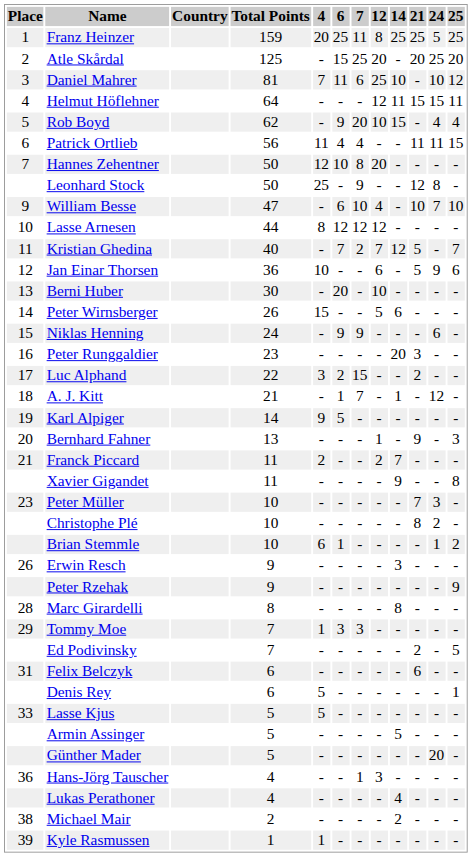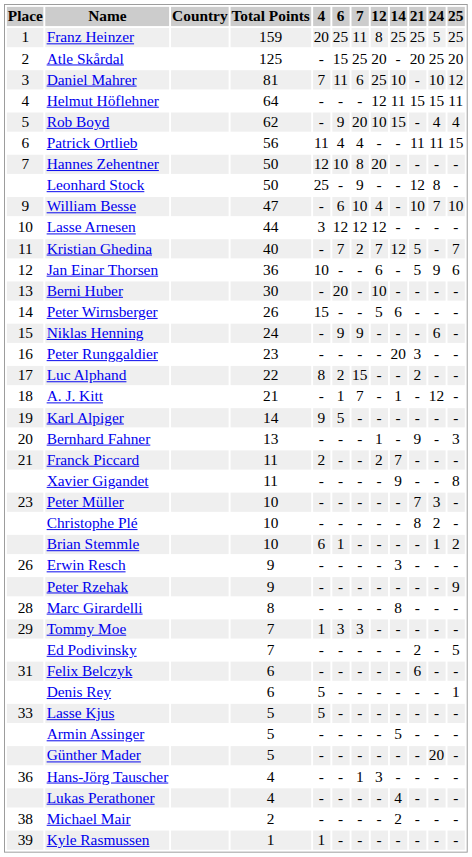 <table border="0" style="border: 1px solid #999; background-color:#FFFFFF; text-align:center">
 <tr align="center" bgcolor="#CCCCCC">
 <th>Place</th>
 <th>Name</th>
 <th>Country</th>
 <th>Total Points</th>
 <th>4</th>
 <th>6</th>
 <th>7</th>
 <th>12</th>
 <th>14</th>
 <th>21</th>
 <th>24</th>
 <th>25</th>
 </tr>
 <tr bgcolor="#EFEFEF">
 <td>1</td>
 <td align="left"><a href='#'>Franz Heinzer</a></td>
 <td align="left"></td>
 <td>159</td>
 <td>20</td>
 <td>25</td>
 <td>11</td>
 <td>8</td>
 <td>25</td>
 <td>25</td>
 <td>5</td>
 <td>25</td>
 </tr>
 <tr>
 <td>2</td>
 <td align="left"><a href='#'>Atle Skårdal</a></td>
 <td align="left"></td>
 <td>125</td>
 <td>-</td>
 <td>15</td>
 <td>25</td>
 <td>20</td>
 <td>-</td>
 <td>20</td>
 <td>25</td>
 <td>20</td>
 </tr>
 <tr bgcolor="#EFEFEF">
 <td>3</td>
 <td align="left"><a href='#'>Daniel Mahrer</a></td>
 <td align="left"></td>
 <td>81</td>
 <td>7</td>
 <td>11</td>
 <td>6</td>
 <td>25</td>
 <td>10</td>
 <td>-</td>
 <td>10</td>
 <td>12</td>
 </tr>
 <tr>
 <td>4</td>
 <td align="left"><a href='#'>Helmut Höflehner</a></td>
 <td align="left"></td>
 <td>64</td>
 <td>-</td>
 <td>-</td>
 <td>-</td>
 <td>12</td>
 <td>11</td>
 <td>15</td>
 <td>15</td>
 <td>11</td>
 </tr>
 <tr bgcolor="#EFEFEF">
 <td>5</td>
 <td align="left"><a href='#'>Rob Boyd</a></td>
 <td align="left"></td>
 <td>62</td>
 <td>-</td>
 <td>9</td>
 <td>20</td>
 <td>10</td>
 <td>15</td>
 <td>-</td>
 <td>4</td>
 <td>4</td>
 </tr>
 <tr>
 <td>6</td>
 <td align="left"><a href='#'>Patrick Ortlieb</a></td>
 <td align="left"></td>
 <td>56</td>
 <td>11</td>
 <td>4</td>
 <td>4</td>
 <td>-</td>
 <td>-</td>
 <td>11</td>
 <td>11</td>
 <td>15</td>
 </tr>
 <tr bgcolor="#EFEFEF">
 <td>7</td>
 <td align="left"><a href='#'>Hannes Zehentner</a></td>
 <td align="left"></td>
 <td>50</td>
 <td>12</td>
 <td>10</td>
 <td>8</td>
 <td>20</td>
 <td>-</td>
 <td>-</td>
 <td>-</td>
 <td>-</td>
 </tr>
 <tr>
 <td></td>
 <td align="left"><a href='#'>Leonhard Stock</a></td>
 <td align="left"></td>
 <td>50</td>
 <td>25</td>
 <td>-</td>
 <td>9</td>
 <td>-</td>
 <td>-</td>
 <td>12</td>
 <td>8</td>
 <td>-</td>
 </tr>
 <tr bgcolor="#EFEFEF">
 <td>9</td>
 <td align="left"><a href='#'>William Besse</a></td>
 <td align="left"></td>
 <td>47</td>
 <td>-</td>
 <td>6</td>
 <td>10</td>
 <td>4</td>
 <td>-</td>
 <td>10</td>
 <td>7</td>
 <td>10</td>
 </tr>
 <tr>
 <td>10</td>
 <td align="left"><a href='#'>Lasse Arnesen</a></td>
 <td align="left"></td>
 <td>44</td>
-<td>8</td>
+<td>3</td>
 <td>12</td>
 <td>12</td>
 <td>12</td>
 <td>-</td>
 <td>-</td>
 <td>-</td>
 <td>-</td>
 </tr>
 <tr bgcolor="#EFEFEF">
 <td>11</td>
 <td align="left"><a href='#'>Kristian Ghedina</a></td>
 <td align="left"></td>
 <td>40</td>
 <td>-</td>
 <td>7</td>
 <td>2</td>
 <td>7</td>
 <td>12</td>
 <td>5</td>
 <td>-</td>
 <td>7</td>
 </tr>
 <tr>
 <td>12</td>
 <td align="left"><a href='#'>Jan Einar Thorsen</a></td>
 <td align="left"></td>
 <td>36</td>
 <td>10</td>
 <td>-</td>
 <td>-</td>
 <td>6</td>
 <td>-</td>
 <td>5</td>
 <td>9</td>
 <td>6</td>
 </tr>
 <tr bgcolor="#EFEFEF">
 <td>13</td>
 <td align="left"><a href='#'>Berni Huber</a></td>
 <td align="left"></td>
 <td>30</td>
 <td>-</td>
 <td>20</td>
 <td>-</td>
 <td>10</td>
 <td>-</td>
 <td>-</td>
 <td>-</td>
 <td>-</td>
 </tr>
 <tr>
 <td>14</td>
 <td align="left"><a href='#'>Peter Wirnsberger</a></td>
 <td align="left"></td>
 <td>26</td>
 <td>15</td>
 <td>-</td>
 <td>-</td>
 <td>5</td>
 <td>6</td>
 <td>-</td>
 <td>-</td>
 <td>-</td>
 </tr>
 <tr bgcolor="#EFEFEF">
 <td>15</td>
 <td align="left"><a href='#'>Niklas Henning</a></td>
 <td align="left"></td>
 <td>24</td>
 <td>-</td>
 <td>9</td>
 <td>9</td>
 <td>-</td>
 <td>-</td>
 <td>-</td>
 <td>6</td>
 <td>-</td>
 </tr>
 <tr>
 <td>16</td>
 <td align="left"><a href='#'>Peter Runggaldier</a></td>
 <td align="left"></td>
 <td>23</td>
 <td>-</td>
 <td>-</td>
 <td>-</td>
 <td>-</td>
 <td>20</td>
 <td>3</td>
 <td>-</td>
 <td>-</td>
 </tr>
 <tr bgcolor="#EFEFEF">
 <td>17</td>
 <td align="left"><a href='#'>Luc Alphand</a></td>
 <td align="left"></td>
 <td>22</td>
-<td>3</td>
+<td>8</td>
 <td>2</td>
 <td>15</td>
 <td>-</td>
 <td>-</td>
 <td>2</td>
 <td>-</td>
 <td>-</td>
 </tr>
 <tr>
 <td>18</td>
 <td align="left"><a href='#'>A. J. Kitt</a></td>
 <td align="left"></td>
 <td>21</td>
 <td>-</td>
 <td>1</td>
 <td>7</td>
 <td>-</td>
 <td>1</td>
 <td>-</td>
 <td>12</td>
 <td>-</td>
 </tr>
 <tr bgcolor="#EFEFEF">
 <td>19</td>
 <td align="left"><a href='#'>Karl Alpiger</a></td>
 <td align="left"></td>
 <td>14</td>
 <td>9</td>
 <td>5</td>
 <td>-</td>
 <td>-</td>
 <td>-</td>
 <td>-</td>
 <td>-</td>
 <td>-</td>
 </tr>
 <tr>
 <td>20</td>
 <td align="left"><a href='#'>Bernhard Fahner</a></td>
 <td align="left"></td>
 <td>13</td>
 <td>-</td>
 <td>-</td>
 <td>-</td>
 <td>1</td>
 <td>-</td>
 <td>9</td>
 <td>-</td>
 <td>3</td>
 </tr>
 <tr bgcolor="#EFEFEF">
 <td>21</td>
 <td align="left"><a href='#'>Franck Piccard</a></td>
 <td align="left"></td>
 <td>11</td>
 <td>2</td>
 <td>-</td>
 <td>-</td>
 <td>2</td>
 <td>7</td>
 <td>-</td>
 <td>-</td>
 <td>-</td>
 </tr>
 <tr>
 <td></td>
 <td align="left"><a href='#'>Xavier Gigandet</a></td>
 <td align="left"></td>
 <td>11</td>
 <td>-</td>
 <td>-</td>
 <td>-</td>
 <td>-</td>
 <td>9</td>
 <td>-</td>
 <td>-</td>
 <td>8</td>
 </tr>
 <tr bgcolor="#EFEFEF">
 <td>23</td>
 <td align="left"><a href='#'>Peter Müller</a></td>
 <td align="left"></td>
 <td>10</td>
 <td>-</td>
 <td>-</td>
 <td>-</td>
 <td>-</td>
 <td>-</td>
 <td>7</td>
 <td>3</td>
 <td>-</td>
 </tr>
 <tr>
 <td></td>
 <td align="left"><a href='#'>Christophe Plé</a></td>
 <td align="left"></td>
 <td>10</td>
 <td>-</td>
 <td>-</td>
 <td>-</td>
 <td>-</td>
 <td>-</td>
 <td>8</td>
 <td>2</td>
 <td>-</td>
 </tr>
 <tr bgcolor="#EFEFEF">
 <td></td>
 <td align="left"><a href='#'>Brian Stemmle</a></td>
 <td align="left"></td>
 <td>10</td>
 <td>6</td>
 <td>1</td>
 <td>-</td>
 <td>-</td>
 <td>-</td>
 <td>-</td>
 <td>1</td>
 <td>2</td>
 </tr>
 <tr>
 <td>26</td>
 <td align="left"><a href='#'>Erwin Resch</a></td>
 <td align="left"></td>
 <td>9</td>
 <td>-</td>
 <td>-</td>
 <td>-</td>
 <td>-</td>
 <td>3</td>
 <td>-</td>
 <td>-</td>
 <td>-</td>
 </tr>
 <tr bgcolor="#EFEFEF">
 <td></td>
 <td align="left"><a href='#'>Peter Rzehak</a></td>
 <td align="left"></td>
 <td>9</td>
 <td>-</td>
 <td>-</td>
 <td>-</td>
 <td>-</td>
 <td>-</td>
 <td>-</td>
 <td>-</td>
 <td>9</td>
 </tr>
 <tr>
 <td>28</td>
 <td align="left"><a href='#'>Marc Girardelli</a></td>
 <td align="left"></td>
 <td>8</td>
 <td>-</td>
 <td>-</td>
 <td>-</td>
 <td>-</td>
 <td>8</td>
 <td>-</td>
 <td>-</td>
 <td>-</td>
 </tr>
 <tr bgcolor="#EFEFEF">
 <td>29</td>
 <td align="left"><a href='#'>Tommy Moe</a></td>
 <td align="left"></td>
 <td>7</td>
 <td>1</td>
 <td>3</td>
 <td>3</td>
 <td>-</td>
 <td>-</td>
 <td>-</td>
 <td>-</td>
 <td>-</td>
 </tr>
 <tr>
 <td></td>
 <td align="left"><a href='#'>Ed Podivinsky</a></td>
 <td align="left"></td>
 <td>7</td>
 <td>-</td>
 <td>-</td>
 <td>-</td>
 <td>-</td>
 <td>-</td>
 <td>2</td>
 <td>-</td>
 <td>5</td>
 </tr>
 <tr bgcolor="#EFEFEF">
 <td>31</td>
 <td align="left"><a href='#'>Felix Belczyk</a></td>
 <td align="left"></td>
 <td>6</td>
 <td>-</td>
 <td>-</td>
 <td>-</td>
 <td>-</td>
 <td>-</td>
 <td>6</td>
 <td>-</td>
 <td>-</td>
 </tr>
 <tr>
 <td></td>
 <td align="left"><a href='#'>Denis Rey</a></td>
 <td align="left"></td>
 <td>6</td>
 <td>5</td>
 <td>-</td>
 <td>-</td>
 <td>-</td>
 <td>-</td>
 <td>-</td>
 <td>-</td>
 <td>1</td>
 </tr>
 <tr bgcolor="#EFEFEF">
 <td>33</td>
 <td align="left"><a href='#'>Lasse Kjus</a></td>
 <td align="left"></td>
 <td>5</td>
 <td>5</td>
 <td>-</td>
 <td>-</td>
 <td>-</td>
 <td>-</td>
 <td>-</td>
 <td>-</td>
 <td>-</td>
 </tr>
 <tr>
 <td></td>
 <td align="left"><a href='#'>Armin Assinger</a></td>
 <td align="left"></td>
 <td>5</td>
 <td>-</td>
 <td>-</td>
 <td>-</td>
 <td>-</td>
 <td>5</td>
 <td>-</td>
 <td>-</td>
 <td>-</td>
 </tr>
 <tr bgcolor="#EFEFEF">
 <td></td>
 <td align="left"><a href='#'>Günther Mader</a></td>
 <td align="left"></td>
 <td>5</td>
 <td>-</td>
 <td>-</td>
 <td>-</td>
 <td>-</td>
 <td>-</td>
 <td>-</td>
 <td>20</td>
 <td>-</td>
 </tr>
 <tr>
 <td>36</td>
 <td align="left"><a href='#'>Hans-Jörg Tauscher</a></td>
 <td align="left"></td>
 <td>4</td>
 <td>-</td>
 <td>-</td>
 <td>1</td>
 <td>3</td>
 <td>-</td>
 <td>-</td>
 <td>-</td>
 <td>-</td>
 </tr>
 <tr bgcolor="#EFEFEF">
 <td></td>
 <td align="left"><a href='#'>Lukas Perathoner</a></td>
 <td align="left"></td>
 <td>4</td>
 <td>-</td>
 <td>-</td>
 <td>-</td>
 <td>-</td>
 <td>4</td>
 <td>-</td>
 <td>-</td>
 <td>-</td>
 </tr>
 <tr>
 <td>38</td>
 <td align="left"><a href='#'>Michael Mair</a></td>
 <td align="left"></td>
 <td>2</td>
 <td>-</td>
 <td>-</td>
 <td>-</td>
 <td>-</td>
 <td>2</td>
 <td>-</td>
 <td>-</td>
 <td>-</td>
 </tr>
 <tr bgcolor="#EFEFEF">
 <td>39</td>
 <td align="left"><a href='#'>Kyle Rasmussen</a></td>
 <td align="left"></td>
 <td>1</td>
 <td>1</td>
 <td>-</td>
 <td>-</td>
 <td>-</td>
 <td>-</td>
 <td>-</td>
 <td>-</td>
 <td>-</td>
 </tr>
 </table>
